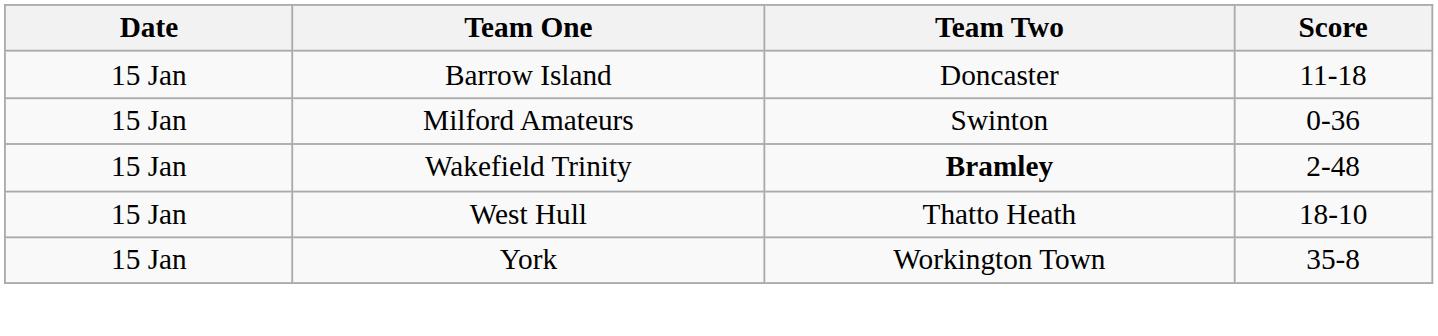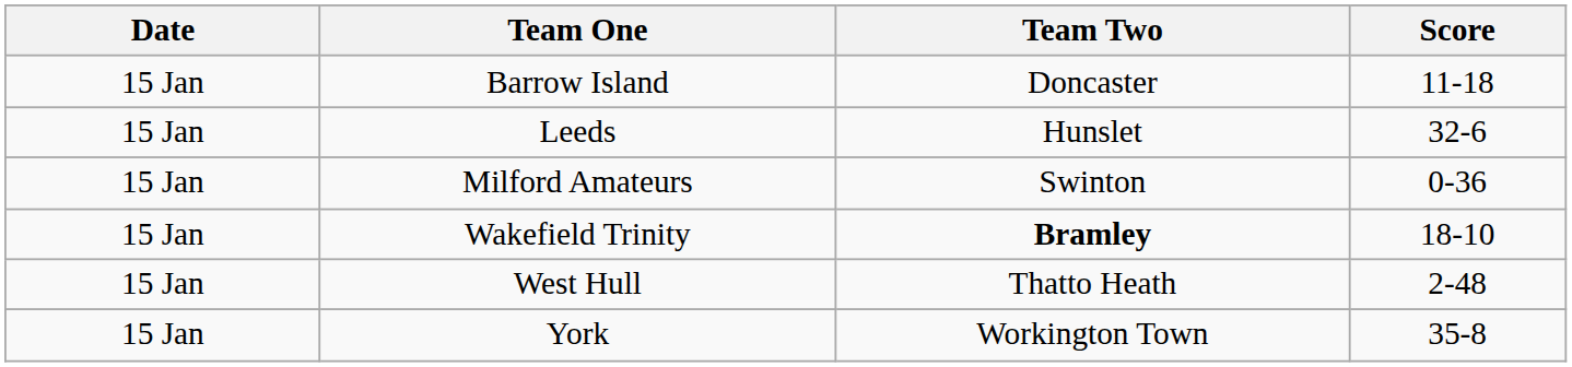 <table class="wikitable" style="text-align: center">
 <tr>
 <th width=150>Date</th>
 <th width=250>Team One</th>
 <th width=250>Team Two</th>
 <th width=100>Score</th>
 </tr>
 <tr>
 <td>15 Jan</td>
 <td>Barrow Island</td>
 <td>Doncaster</td>
 <td>11-18</td>
 </tr>
 <tr>
 <td>15 Jan</td>
+<td>Leeds</td>
+<td>Hunslet</td>
+<td>32-6</td>
+</tr>
+<tr>
+<td>15 Jan</td>
 <td>Milford Amateurs</td>
 <td>Swinton</td>
 <td>0-36</td>
 </tr>
 <tr>
 <td>15 Jan</td>
 <td>Wakefield Trinity</td>
 <td><strong>Bramley</strong></td>
-<td>2-48</td>
+<td>18-10</td>
 </tr>
 <tr>
 <td>15 Jan</td>
 <td>West Hull</td>
 <td>Thatto Heath</td>
-<td>18-10</td>
+<td>2-48</td>
 </tr>
 <tr>
 <td>15 Jan</td>
 <td>York</td>
 <td>Workington Town</td>
 <td>35-8</td>
 </tr>
 </table>
